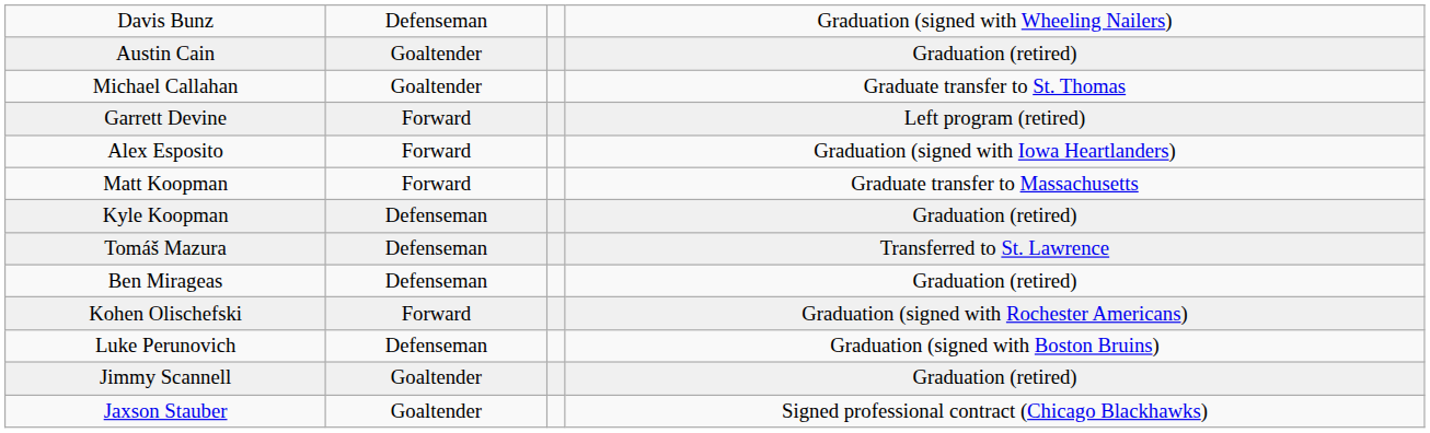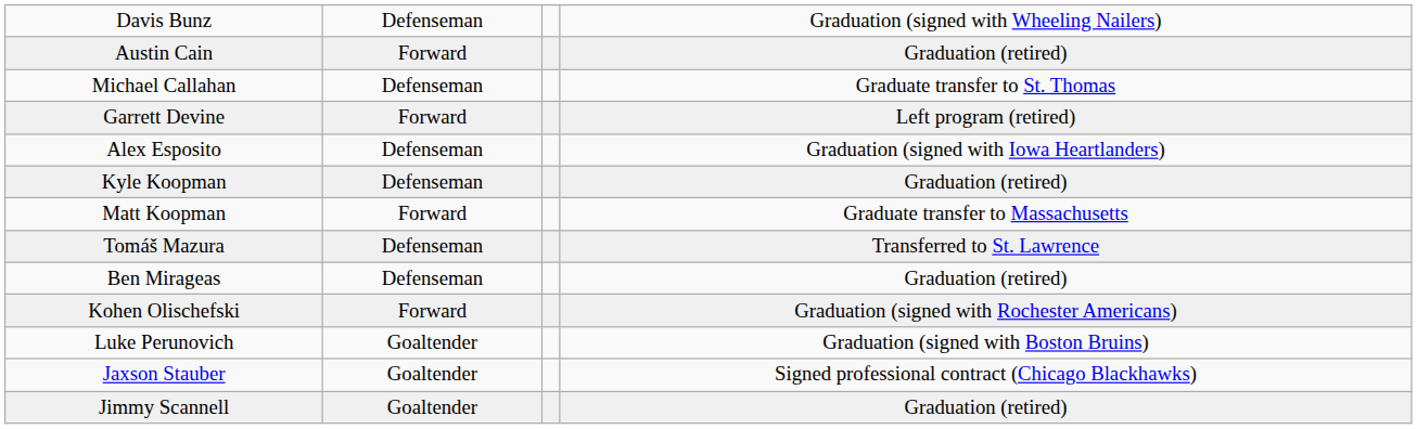 <table class="wikitable" width="70%">
 <tr align="center" bgcolor="">
 <td>Davis Bunz</td>
 <td>Defenseman</td>
 <td></td>
 <td>Graduation (signed with <a href='#'>Wheeling Nailers</a>)</td>
 </tr>
 <tr align="center" bgcolor="f0f0f0">
 <td>Austin Cain</td>
-<td>Goaltender</td>
+<td>Forward</td>
 <td></td>
 <td>Graduation (retired)</td>
 </tr>
 <tr align="center" bgcolor="">
 <td>Michael Callahan</td>
-<td>Goaltender</td>
+<td>Defenseman</td>
 <td></td>
 <td>Graduate transfer to <a href='#'>St. Thomas</a></td>
 </tr>
 <tr align="center" bgcolor="f0f0f0">
 <td>Garrett Devine</td>
 <td>Forward</td>
 <td></td>
 <td>Left program (retired)</td>
 </tr>
 <tr align="center" bgcolor="">
 <td>Alex Esposito</td>
-<td>Forward</td>
+<td>Defenseman</td>
 <td></td>
 <td>Graduation (signed with <a href='#'>Iowa Heartlanders</a>)</td>
+</tr>
+<tr align="center" bgcolor="f0f0f0">
+<td>Kyle Koopman</td>
+<td>Defenseman</td>
+<td></td>
+<td>Graduation (retired)</td>
 </tr>
 <tr align="center" bgcolor="">
 <td>Matt Koopman</td>
 <td>Forward</td>
 <td></td>
 <td>Graduate transfer to <a href='#'>Massachusetts</a></td>
-</tr>
-<tr align="center" bgcolor="f0f0f0">
-<td>Kyle Koopman</td>
-<td>Defenseman</td>
-<td></td>
-<td>Graduation (retired)</td>
 </tr>
 <tr align="center" bgcolor="f0f0f0">
 <td>Tomáš Mazura</td>
 <td>Defenseman</td>
 <td></td>
 <td>Transferred to <a href='#'>St. Lawrence</a></td>
 </tr>
 <tr align="center" bgcolor="">
 <td>Ben Mirageas</td>
 <td>Defenseman</td>
 <td></td>
 <td>Graduation (retired)</td>
 </tr>
 <tr align="center" bgcolor="f0f0f0">
 <td>Kohen Olischefski</td>
 <td>Forward</td>
 <td></td>
 <td>Graduation (signed with <a href='#'>Rochester Americans</a>)</td>
 </tr>
 <tr align="center" bgcolor="">
 <td>Luke Perunovich</td>
-<td>Defenseman</td>
+<td>Goaltender</td>
 <td></td>
 <td>Graduation (signed with <a href='#'>Boston Bruins</a>)</td>
+</tr>
+<tr align="center" bgcolor="">
+<td><a href='#'>Jaxson Stauber</a></td>
+<td>Goaltender</td>
+<td></td>
+<td>Signed professional contract (<a href='#'>Chicago Blackhawks</a>)</td>
 </tr>
 <tr align="center" bgcolor="f0f0f0">
 <td>Jimmy Scannell</td>
 <td>Goaltender</td>
 <td></td>
 <td>Graduation (retired)</td>
 </tr>
-<tr align="center" bgcolor="">
-<td><a href='#'>Jaxson Stauber</a></td>
-<td>Goaltender</td>
-<td></td>
-<td>Signed professional contract (<a href='#'>Chicago Blackhawks</a>)</td>
-</tr>
 </table>
